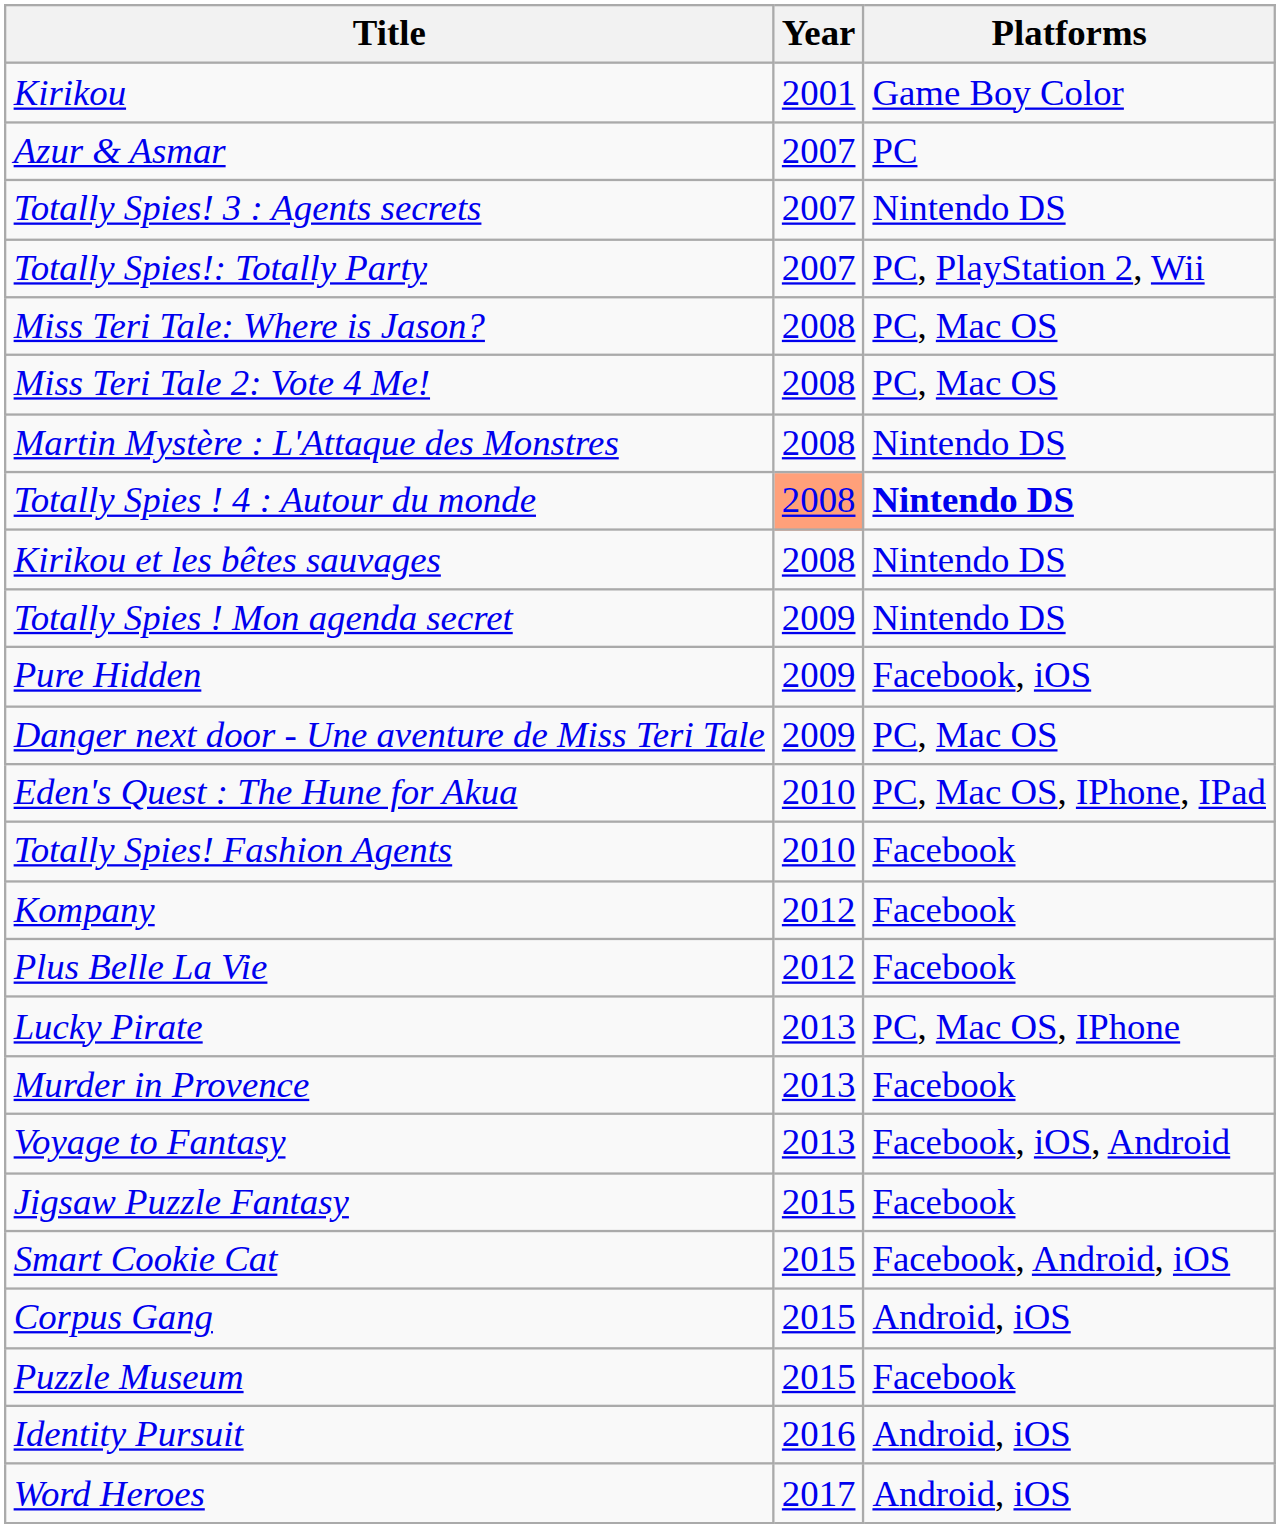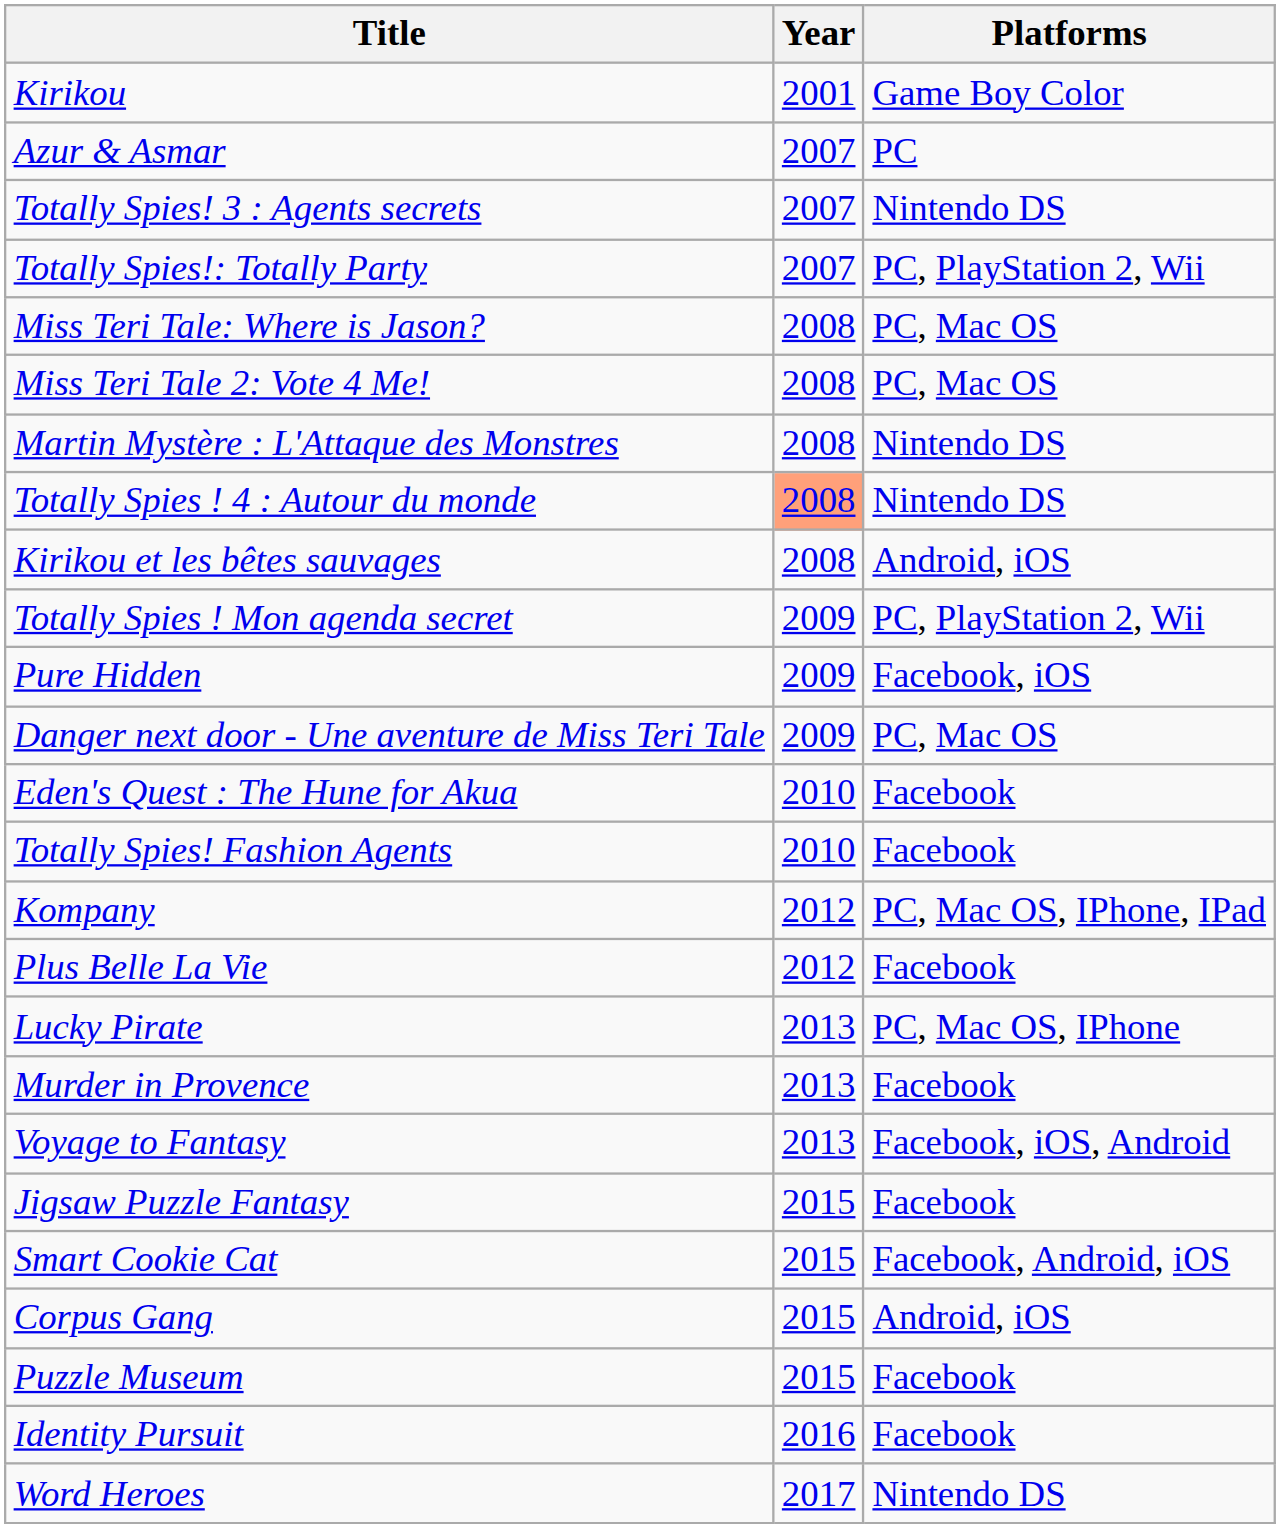 <table class="wikitable sortable">
 <tr>
 <th>Title</th>
 <th>Year</th>
 <th>Platforms</th>
 </tr>
 <tr>
 <td><em><a href='#'>Kirikou</a></em></td>
 <td><a href='#'>2001</a></td>
 <td><a href='#'>Game Boy Color</a></td>
 </tr>
 <tr>
 <td><em><a href='#'>Azur & Asmar</a></em></td>
 <td><a href='#'>2007</a></td>
 <td><a href='#'>PC</a></td>
 </tr>
 <tr>
 <td><em><a href='#'>Totally Spies! 3 : Agents secrets</a></em></td>
 <td><a href='#'>2007</a></td>
 <td><a href='#'>Nintendo DS</a></td>
 </tr>
 <tr>
 <td><em><a href='#'>Totally Spies!: Totally Party</a></em></td>
 <td><a href='#'>2007</a></td>
 <td><a href='#'>PC</a>, <a href='#'>PlayStation 2</a>, <a href='#'>Wii</a></td>
 </tr>
 <tr>
 <td><em><a href='#'>Miss Teri Tale: Where is Jason?</a></em></td>
 <td><a href='#'>2008</a></td>
 <td><a href='#'>PC</a>, <a href='#'>Mac OS</a></td>
 </tr>
 <tr>
 <td><em><a href='#'>Miss Teri Tale 2: Vote 4 Me!</a></em></td>
 <td><a href='#'>2008</a></td>
 <td><a href='#'>PC</a>, <a href='#'>Mac OS</a></td>
 </tr>
 <tr>
 <td><em><a href='#'>Martin Mystère : L'Attaque des Monstres</a></em></td>
 <td><a href='#'>2008</a></td>
 <td><a href='#'>Nintendo DS</a></td>
 </tr>
 <tr>
 <td><em><a href='#'>Totally Spies ! 4 : Autour du monde</a></em></td>
 <td style="background: lightsalmon;"><a href='#'>2008</a></td>
-<td><strong><a href='#'>Nintendo DS</a></strong></td>
+<td><a href='#'>Nintendo DS</a></td>
 </tr>
 <tr>
 <td><em><a href='#'>Kirikou et les bêtes sauvages</a></em></td>
 <td><a href='#'>2008</a></td>
-<td><a href='#'>Nintendo DS</a></td>
+<td><a href='#'>Android</a>, <a href='#'>iOS</a></td>
 </tr>
 <tr>
 <td><em><a href='#'>Totally Spies ! Mon agenda secret</a></em></td>
 <td><a href='#'>2009</a></td>
-<td><a href='#'>Nintendo DS</a></td>
+<td><a href='#'>PC</a>, <a href='#'>PlayStation 2</a>, <a href='#'>Wii</a></td>
 </tr>
 <tr>
 <td><em><a href='#'>Pure Hidden</a></em></td>
 <td><a href='#'>2009</a></td>
 <td><a href='#'>Facebook</a>, <a href='#'>iOS</a></td>
 </tr>
 <tr>
 <td><em><a href='#'>Danger next door - Une aventure de Miss Teri Tale</a></em></td>
 <td><a href='#'>2009</a></td>
 <td><a href='#'>PC</a>, <a href='#'>Mac OS</a></td>
 </tr>
 <tr>
 <td><em><a href='#'>Eden's Quest : The Hune for Akua</a></em></td>
 <td><a href='#'>2010</a></td>
-<td><a href='#'>PC</a>, <a href='#'>Mac OS</a>, <a href='#'>IPhone</a>, <a href='#'>IPad</a></td>
+<td><a href='#'>Facebook</a></td>
 </tr>
 <tr>
 <td><em><a href='#'>Totally Spies! Fashion Agents</a></em></td>
 <td><a href='#'>2010</a></td>
 <td><a href='#'>Facebook</a></td>
 </tr>
 <tr>
 <td><em><a href='#'>Kompany</a></em></td>
 <td><a href='#'>2012</a></td>
-<td><a href='#'>Facebook</a></td>
+<td><a href='#'>PC</a>, <a href='#'>Mac OS</a>, <a href='#'>IPhone</a>, <a href='#'>IPad</a></td>
 </tr>
 <tr>
 <td><em><a href='#'>Plus Belle La Vie</a></em></td>
 <td><a href='#'>2012</a></td>
 <td><a href='#'>Facebook</a></td>
 </tr>
 <tr>
 <td><em><a href='#'>Lucky Pirate</a></em></td>
 <td><a href='#'>2013</a></td>
 <td><a href='#'>PC</a>, <a href='#'>Mac OS</a>, <a href='#'>IPhone</a></td>
 </tr>
 <tr>
 <td><em><a href='#'>Murder in Provence</a></em></td>
 <td><a href='#'>2013</a></td>
 <td><a href='#'>Facebook</a></td>
 </tr>
 <tr>
 <td><em><a href='#'>Voyage to Fantasy</a></em></td>
 <td><a href='#'>2013</a></td>
 <td><a href='#'>Facebook</a>, <a href='#'>iOS</a>, <a href='#'>Android</a></td>
 </tr>
 <tr>
 <td><em><a href='#'>Jigsaw Puzzle Fantasy</a></em></td>
 <td><a href='#'>2015</a></td>
 <td><a href='#'>Facebook</a></td>
 </tr>
 <tr>
 <td><em><a href='#'>Smart Cookie Cat</a></em></td>
 <td><a href='#'>2015</a></td>
 <td><a href='#'>Facebook</a>, <a href='#'>Android</a>, <a href='#'>iOS</a></td>
 </tr>
 <tr>
 <td><em><a href='#'>Corpus Gang</a></em></td>
 <td><a href='#'>2015</a></td>
 <td><a href='#'>Android</a>, <a href='#'>iOS</a></td>
 </tr>
 <tr>
 <td><em><a href='#'>Puzzle Museum</a></em></td>
 <td><a href='#'>2015</a></td>
 <td><a href='#'>Facebook</a></td>
 </tr>
 <tr>
 <td><em><a href='#'>Identity Pursuit</a></em></td>
 <td><a href='#'>2016</a></td>
-<td><a href='#'>Android</a>, <a href='#'>iOS</a></td>
+<td><a href='#'>Facebook</a></td>
 </tr>
 <tr>
 <td><em><a href='#'>Word Heroes</a></em></td>
 <td><a href='#'>2017</a></td>
-<td><a href='#'>Android</a>, <a href='#'>iOS</a></td>
+<td><a href='#'>Nintendo DS</a></td>
 </tr>
 </table>
